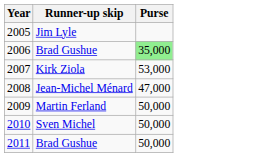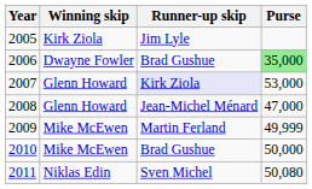 <table class="wikitable">
 <tr>
 <th scope="col">Year</th>
+<th scope="col">Winning skip</th>
 <th scope="col">Runner-up skip</th>
 <th scope="col">Purse</th>
 </tr>
 <tr>
 <td>2005</td>
+<td> <a href='#'>Kirk Ziola</a></td>
 <td> <a href='#'>Jim Lyle</a></td>
 <td></td>
 </tr>
 <tr>
 <td>2006</td>
+<td> <a href='#'>Dwayne Fowler</a></td>
 <td> <a href='#'>Brad Gushue</a></td>
 <td style="background: lightgreen;">35,000</td>
 </tr>
 <tr>
 <td>2007</td>
-<td> <a href='#'>Kirk Ziola</a></td>
+<td> <a href='#'>Glenn Howard</a></td>
+<td style="background: lavender;"> <a href='#'>Kirk Ziola</a></td>
 <td>53,000</td>
 </tr>
 <tr>
 <td>2008</td>
+<td> <a href='#'>Glenn Howard</a></td>
 <td> <a href='#'>Jean-Michel Ménard</a></td>
 <td>47,000</td>
 </tr>
 <tr>
 <td>2009</td>
+<td> <a href='#'>Mike McEwen</a></td>
 <td> <a href='#'>Martin Ferland</a></td>
-<td>50,000</td>
+<td>49,999</td>
 </tr>
 <tr>
 <td><a href='#'>2010</a></td>
-<td> <a href='#'>Sven Michel</a></td>
+<td> <a href='#'>Mike McEwen</a></td>
+<td> <a href='#'>Brad Gushue</a></td>
 <td>50,000</td>
 </tr>
 <tr>
 <td><a href='#'>2011</a></td>
-<td> <a href='#'>Brad Gushue</a></td>
-<td>50,000</td>
+<td> <a href='#'>Niklas Edin</a></td>
+<td> <a href='#'>Sven Michel</a></td>
+<td>50,080</td>
 </tr>
 </table>
